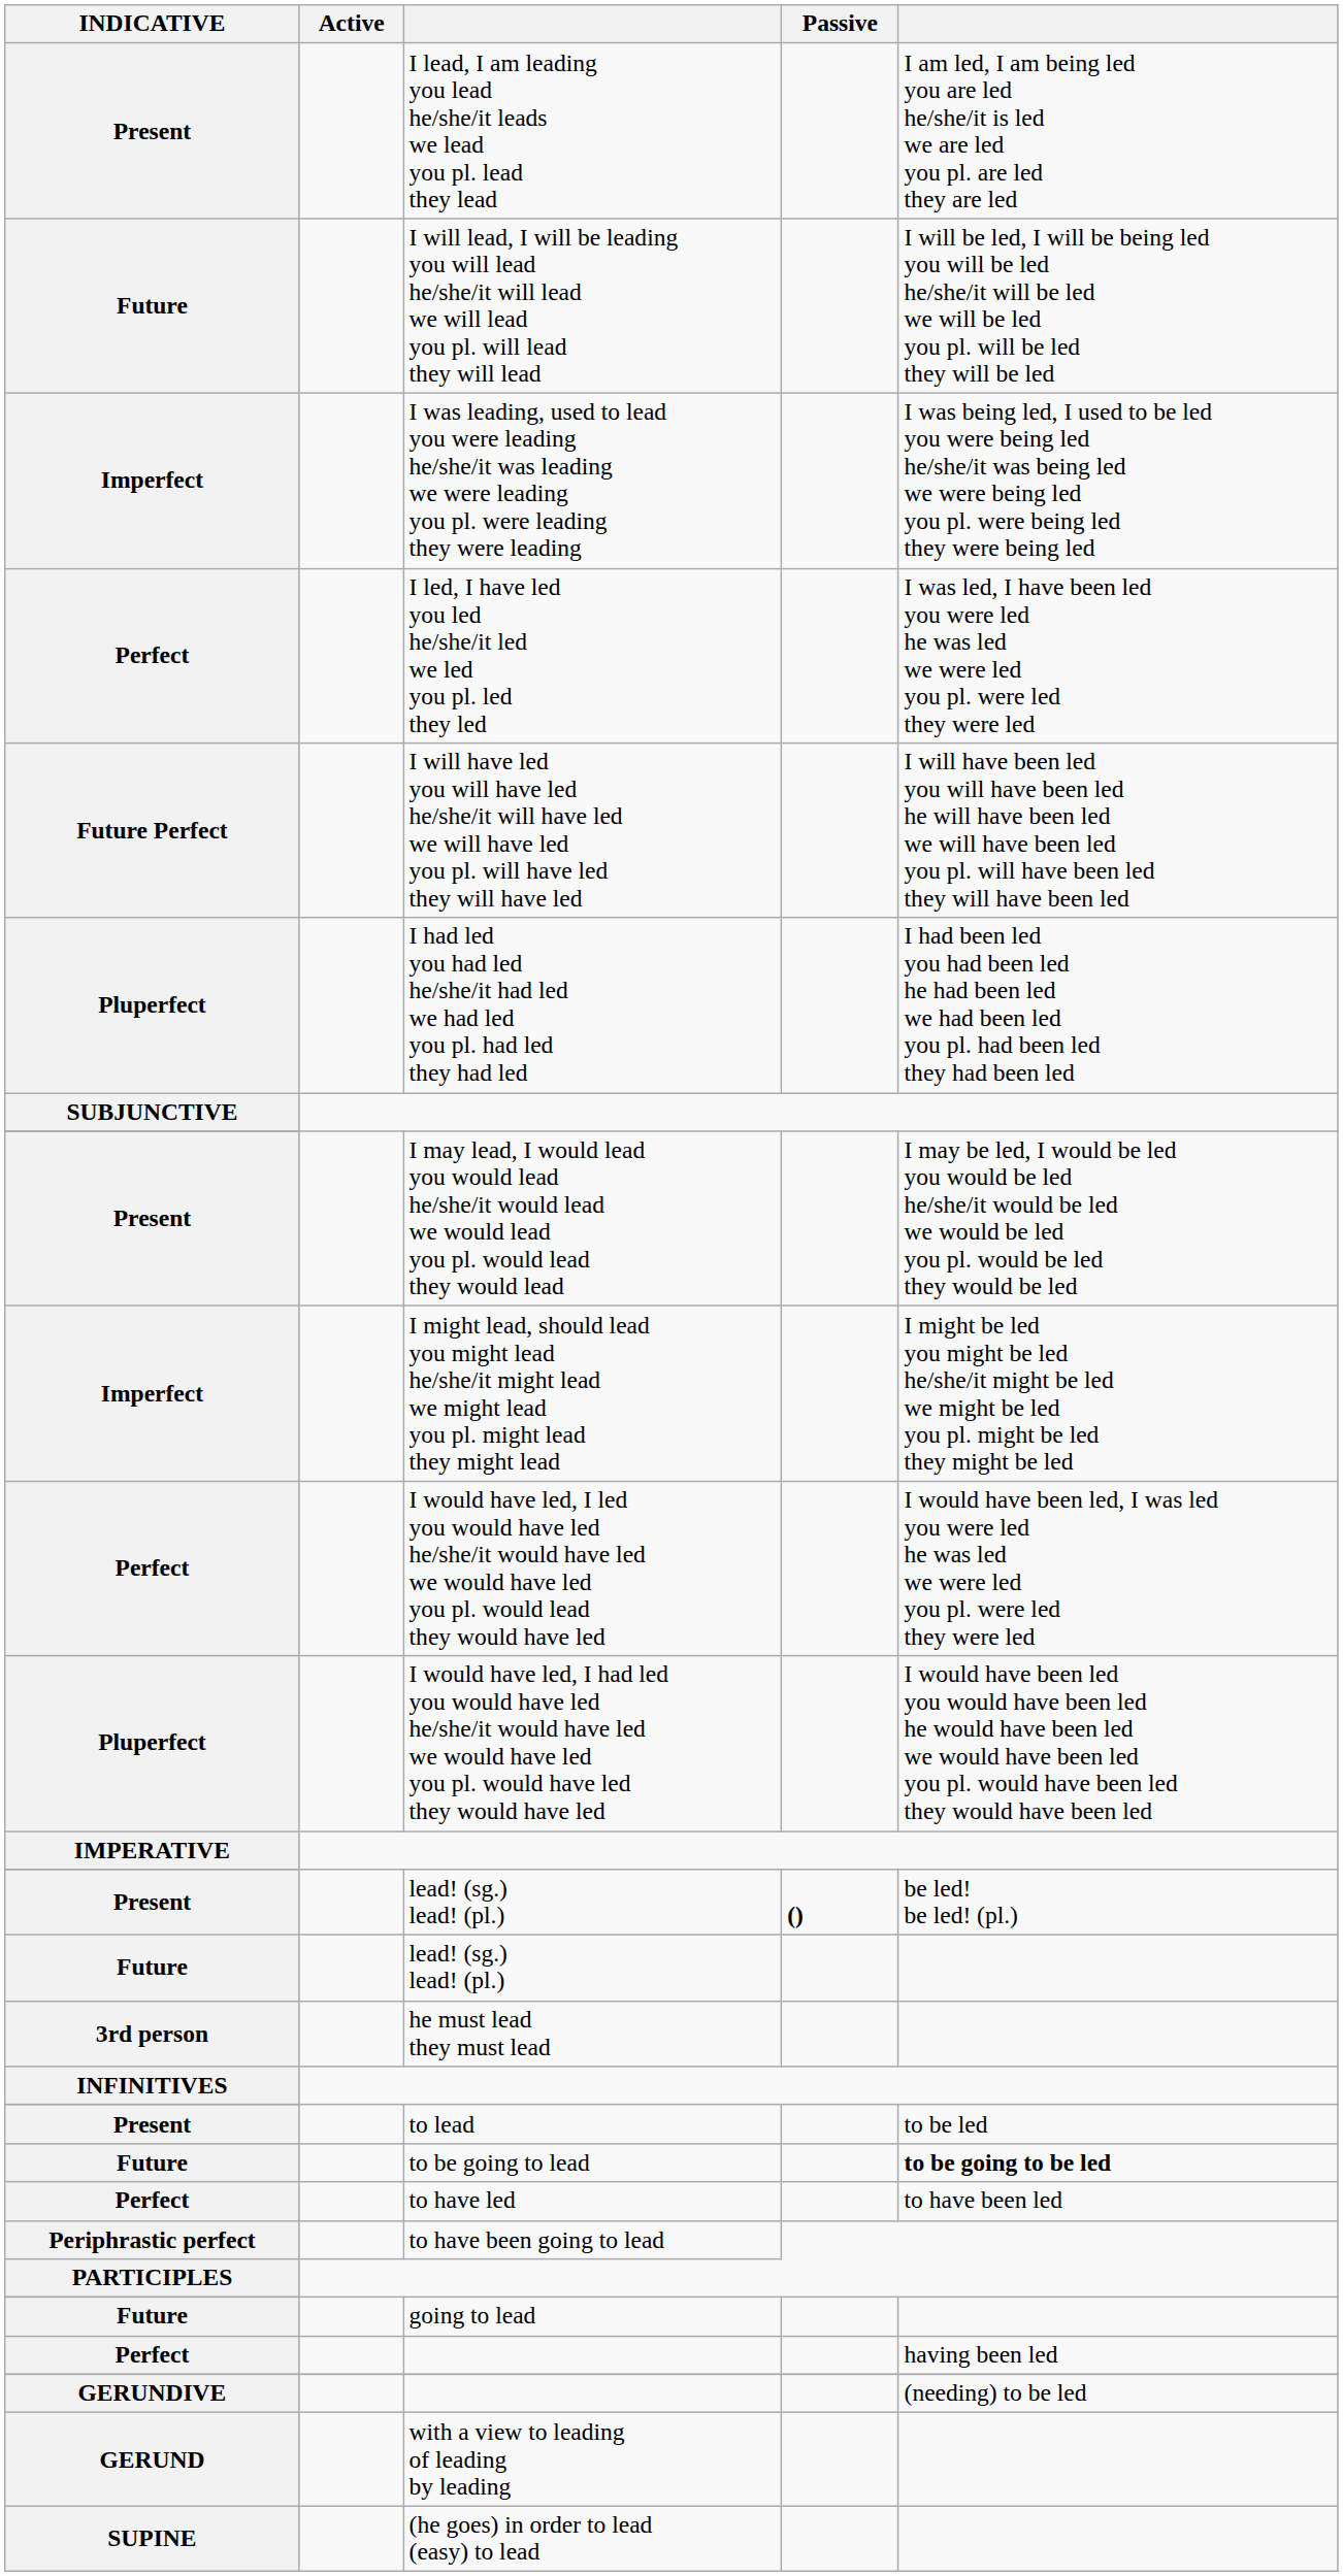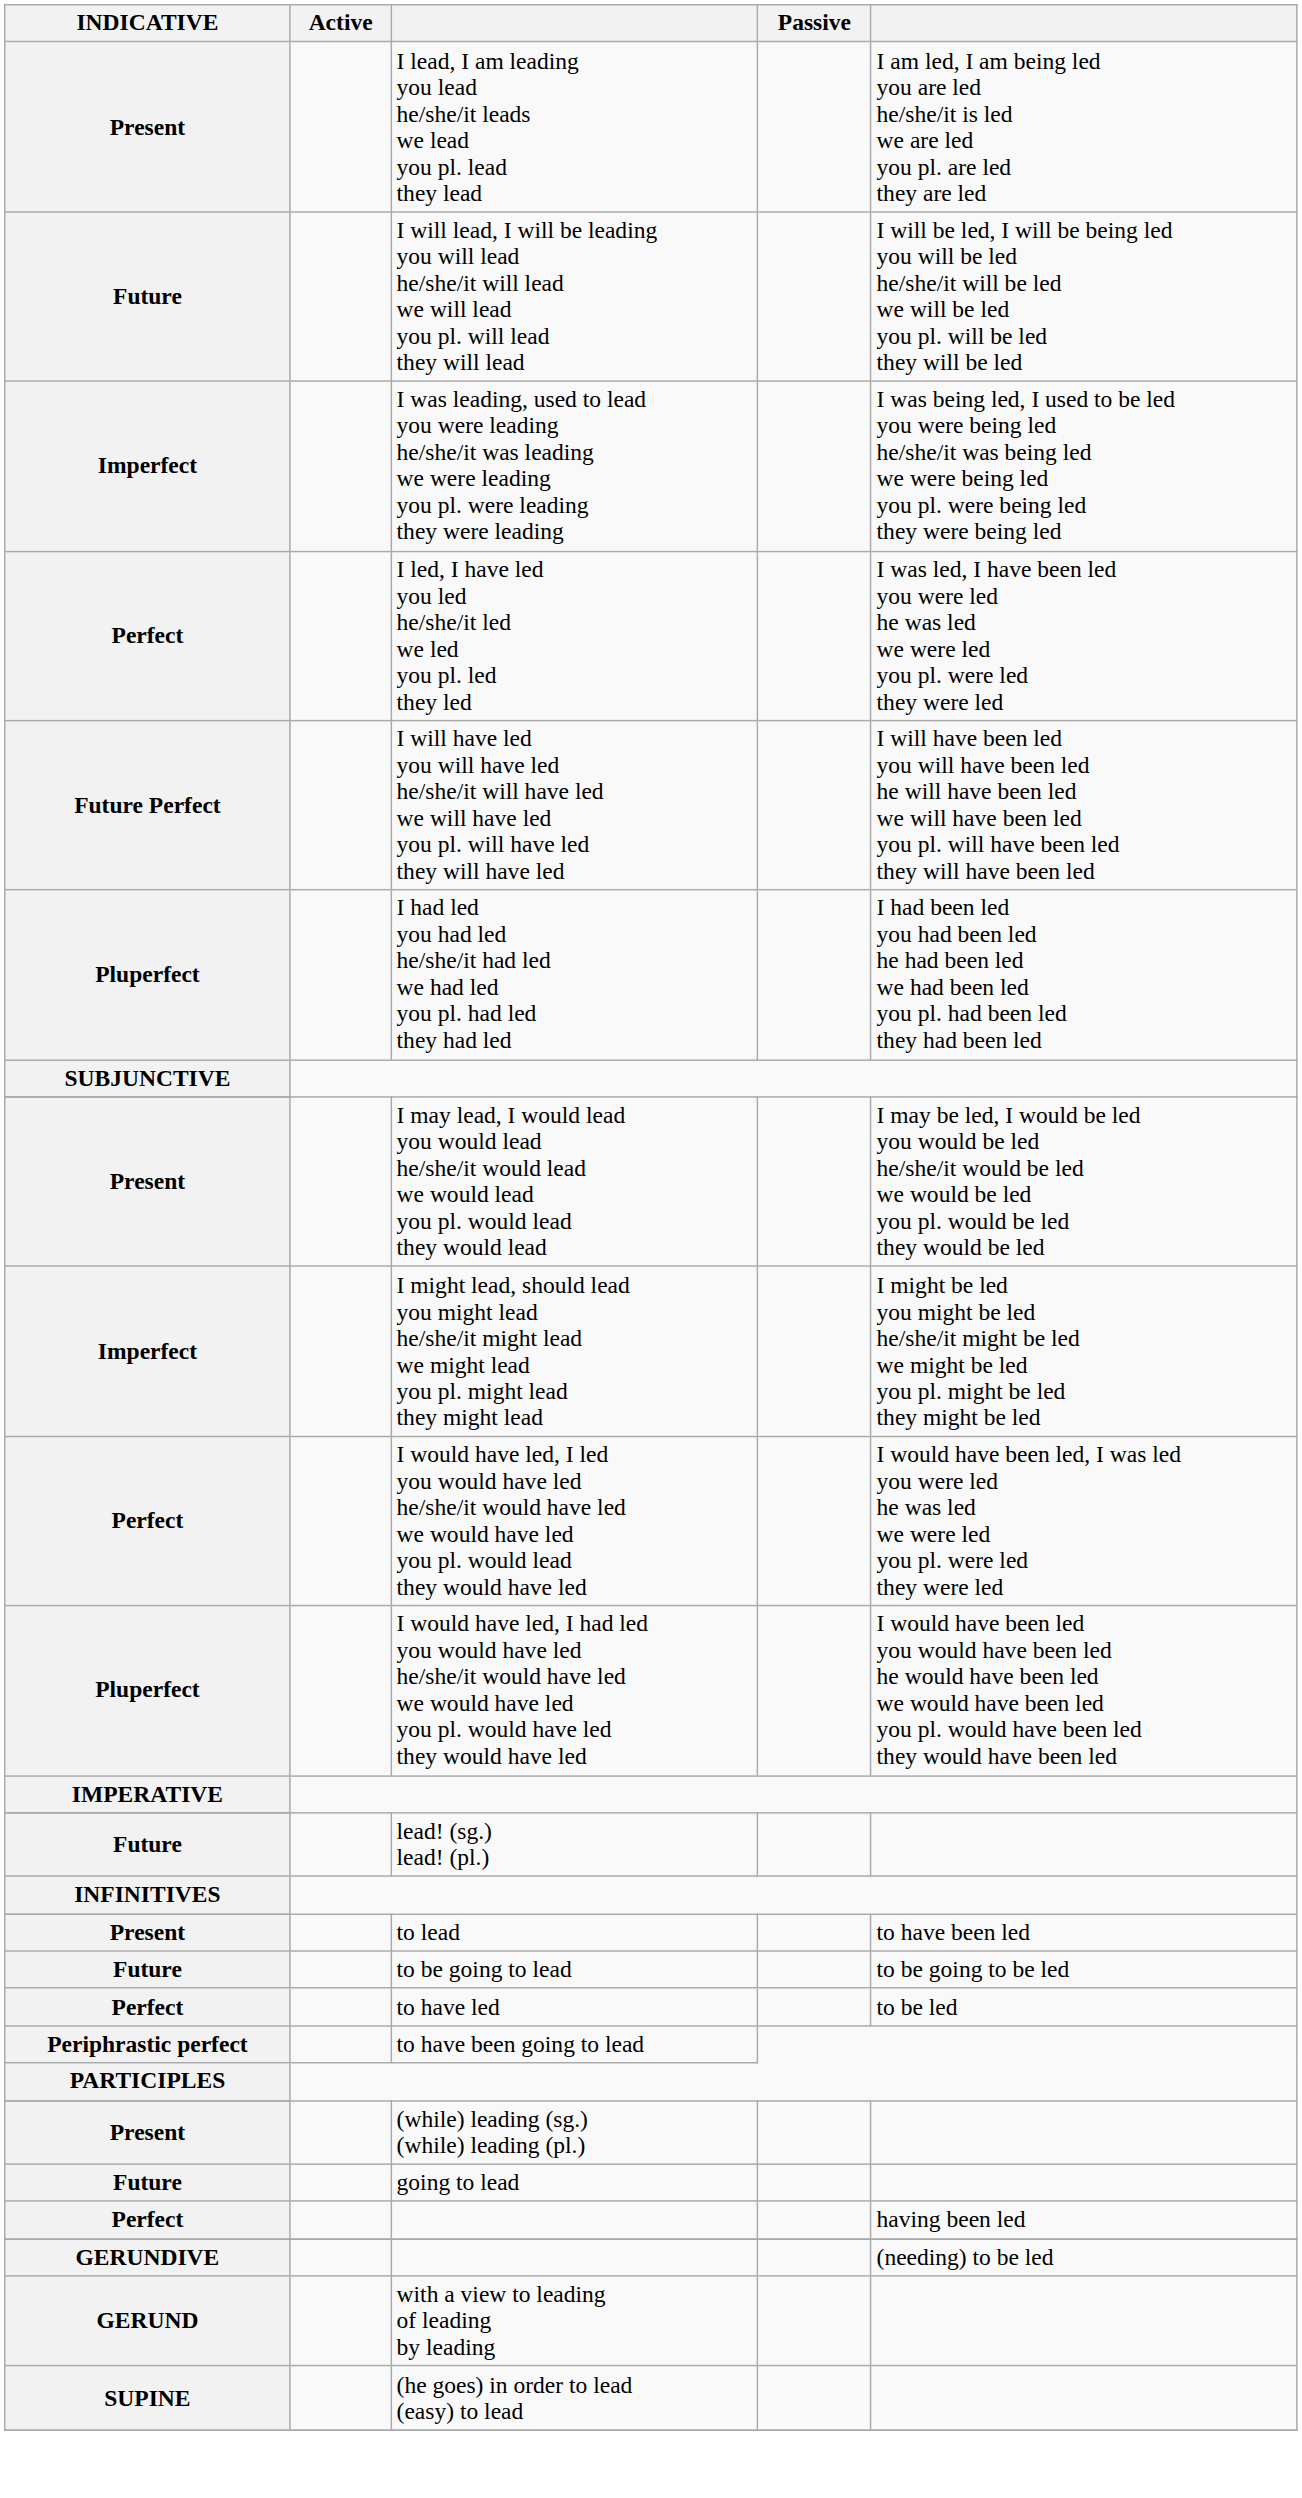 <table class="wikitable" style="width: 55em;">
 <tr>
 <th>INDICATIVE</th>
 <th>Active</th>
 <th></th>
 <th>Passive</th>
 <th></th>
 </tr>
 <tr>
 <th>Present</th>
 <td><strong></strong><br><strong></strong><br><strong></strong><br><strong></strong><br><strong></strong><br><strong></strong></td>
 <td>I lead, I am leading<br>you lead<br>he/she/it leads<br>we lead<br>you pl. lead<br>they lead</td>
 <td><strong></strong><br><strong></strong><br><strong></strong><br><strong></strong><br><strong></strong><br><strong></strong></td>
 <td>I am led, I am being led<br>you are led<br>he/she/it is led<br>we are led<br>you pl. are led<br>they are led</td>
 </tr>
 <tr>
 <th>Future</th>
 <td><strong></strong><br><strong></strong><br><strong></strong><br><strong></strong><br><strong></strong><br><strong></strong></td>
 <td>I will lead, I will be leading<br>you will lead<br>he/she/it will lead<br>we will lead<br>you pl. will lead<br>they will lead</td>
 <td><strong></strong><br><strong></strong><br><strong></strong><br><strong></strong><br><strong></strong><br><strong></strong></td>
 <td>I will be led, I will be being led<br>you will be led<br>he/she/it will be led<br>we will be led<br>you pl. will be led<br>they will be led</td>
 </tr>
 <tr>
 <th>Imperfect</th>
 <td><strong></strong><br><strong></strong><br><strong></strong><br><strong></strong><br><strong></strong><br><strong></strong></td>
 <td>I was leading, used to lead<br>you were leading<br>he/she/it was leading<br>we were leading<br>you pl. were leading<br>they were leading</td>
 <td><strong></strong><br><strong></strong><br><strong></strong><br><strong></strong><br><strong></strong><br><strong></strong></td>
 <td>I was being led, I used to be led<br>you were being led<br>he/she/it was being led<br>we were being led<br>you pl. were being led<br>they were being led</td>
 </tr>
 <tr>
 <th>Perfect</th>
 <td><strong></strong><br><strong></strong><br><strong></strong><br><strong></strong><br><strong></strong><br><strong></strong></td>
 <td>I led, I have led<br>you led<br>he/she/it led<br>we led<br>you pl. led<br>they led</td>
 <td><strong></strong><br><strong></strong><br><strong></strong><br><strong></strong><br><strong></strong><br><strong></strong></td>
 <td>I was led, I have been led<br>you were led<br>he was led<br>we were led<br>you pl. were led<br>they were led</td>
 </tr>
 <tr>
 <th>Future Perfect</th>
 <td><strong></strong><br><strong></strong><br><strong></strong><br><strong></strong><br><strong></strong><br><strong></strong></td>
 <td>I will have led<br>you will have led<br>he/she/it will have led<br>we will have led<br>you pl. will have led<br>they will have led</td>
 <td><strong></strong><br><strong></strong><br><strong></strong><br><strong></strong><br><strong></strong><br><strong></strong></td>
 <td>I will have been led<br>you will have been led<br>he will have been led<br>we will have been led<br>you pl. will have been led<br>they will have been led</td>
 </tr>
 <tr>
 <th>Pluperfect</th>
 <td><strong></strong><br><strong></strong><br><strong></strong><br><strong></strong><br><strong></strong><br><strong></strong></td>
 <td>I had led<br>you had led<br>he/she/it had led<br>we had led<br>you pl. had led<br>they had led</td>
 <td><strong></strong><br><strong></strong><br><strong></strong><br><strong></strong><br><strong></strong><br><strong></strong></td>
 <td>I had been led<br>you had been led<br>he had been led<br>we had been led<br>you pl. had been led<br>they had been led</td>
 </tr>
 <tr>
 <th>SUBJUNCTIVE</th>
 </tr>
 <tr>
 </tr>
 <tr>
 </tr>
 <tr>
 </tr>
 <tr>
 <th>Present</th>
 <td><strong></strong><br><strong></strong><br><strong></strong><br><strong></strong><br><strong></strong><br><strong></strong></td>
 <td>I may lead, I would lead<br>you would lead<br>he/she/it would lead<br>we would lead<br>you pl. would lead<br>they would lead</td>
 <td><strong></strong><br><strong></strong><br><strong></strong><br><strong></strong><br><strong></strong><br><strong></strong></td>
 <td>I may be led, I would be led<br>you would be  led<br>he/she/it would be  led<br>we would be  led<br>you pl. would be  led<br>they would be  led</td>
 </tr>
 <tr>
 <th>Imperfect</th>
 <td><strong></strong><br><strong></strong><br><strong></strong><br><strong></strong><br><strong></strong><br><strong></strong></td>
 <td>I might lead, should lead<br>you might lead<br>he/she/it might lead<br>we might lead<br>you pl. might lead<br>they might lead</td>
 <td><strong></strong><br><strong></strong><br><strong></strong><br><strong></strong><br><strong></strong><br><strong></strong></td>
 <td>I might be led<br>you might be led<br>he/she/it might be led<br>we might be led<br>you pl. might be led<br>they might be led</td>
 </tr>
 <tr>
 <th>Perfect</th>
 <td><strong></strong><br><strong></strong><br><strong></strong><br><strong></strong><br><strong></strong><br><strong></strong></td>
 <td>I would have led, I led<br>you would have led<br>he/she/it would have led<br>we would have led<br>you pl. would lead<br>they would have led</td>
 <td><strong></strong><br><strong></strong><br><strong></strong><br><strong></strong><br><strong></strong><br><strong></strong></td>
 <td>I would have been led, I was led<br>you were led<br>he was led<br>we were led<br>you pl. were led<br>they were led</td>
 </tr>
 <tr>
 <th>Pluperfect</th>
 <td><strong></strong><br><strong></strong><br><strong></strong><br><strong></strong><br><strong></strong><br><strong></strong></td>
 <td>I would have led, I had led<br>you would have led<br>he/she/it would have led<br>we would have led<br>you pl. would have led<br>they would have led</td>
 <td><strong></strong><br><strong></strong><br><strong></strong><br><strong></strong><br><strong></strong><br><strong></strong></td>
 <td>I would have been led<br>you would have been led<br>he would have been led<br>we would have been led<br>you pl. would have been led<br>they would have been led</td>
 </tr>
 <tr>
 <th>IMPERATIVE</th>
 </tr>
 <tr>
 </tr>
 <tr>
 </tr>
 <tr>
 </tr>
 <tr>
-<th>Present</th>
-<td><strong></strong><br><strong></strong></td>
-<td>lead! (sg.)<br>lead! (pl.)</td>
-<td><strong></strong><br><strong>()</strong></td>
-<td>be led!<br>be led! (pl.)</td>
-</tr>
-<tr>
 <th>Future</th>
 <td><strong></strong><br><strong></strong></td>
 <td>lead! (sg.)<br>lead! (pl.)</td>
-<td></td>
-<td></td>
-</tr>
-<tr>
-<th>3rd person</th>
-<td><strong></strong><br><strong></strong></td>
-<td>he must lead<br>they must lead</td>
 <td></td>
 <td></td>
 </tr>
 <tr>
 <th>INFINITIVES</th>
 </tr>
 <tr>
 </tr>
 <tr>
 </tr>
 <tr>
 </tr>
 <tr>
 <th>Present</th>
 <td><strong></strong></td>
 <td>to lead</td>
 <td><strong></strong></td>
-<td>to be led</td>
+<td>to have been led</td>
 </tr>
 <tr>
 <th>Future</th>
 <td><strong></strong></td>
 <td>to be going to lead</td>
 <td><strong></strong></td>
-<td><strong>to be going to be led</strong></td>
+<td>to be going to be led</td>
 </tr>
 <tr>
 <th>Perfect</th>
 <td><strong></strong></td>
 <td>to have led</td>
 <td><strong></strong></td>
-<td>to have been led</td>
+<td>to be led</td>
 </tr>
 <tr>
 <th>Periphrastic perfect</th>
 <td><strong></strong></td>
 <td>to have been going to lead</td>
 </tr>
 <tr>
 <th>PARTICIPLES</th>
 </tr>
 <tr>
 </tr>
 <tr>
 </tr>
 <tr>
+</tr>
+<tr>
+<th>Present</th>
+<td><strong></strong><br><strong></strong></td>
+<td>(while) leading (sg.)<br>(while) leading (pl.)</td>
+<td></td>
+<td></td>
 </tr>
 <tr>
 <th>Future</th>
 <td><strong></strong></td>
 <td>going to lead</td>
 <td></td>
 <td></td>
 </tr>
 <tr>
 <th>Perfect</th>
 <td></td>
 <td></td>
 <td><strong></strong></td>
 <td>having been led</td>
 </tr>
 <tr>
 </tr>
 <tr>
 </tr>
 <tr>
 </tr>
 <tr>
 </tr>
 <tr>
 <th>GERUNDIVE</th>
 <td></td>
 <td></td>
 <td><strong></strong></td>
 <td>(needing) to be led</td>
 </tr>
 <tr>
 <th>GERUND</th>
 <td><strong></strong><br><strong></strong><br><strong></strong></td>
 <td>with a view to leading<br>of leading<br>by leading</td>
 <td></td>
 <td></td>
 </tr>
 <tr>
 <th>SUPINE</th>
 <td><strong></strong><br><strong></strong></td>
 <td>(he goes) in order to lead<br>(easy) to lead</td>
 <td></td>
 <td></td>
 </tr>
 <tr>
 </tr>
 </table>
